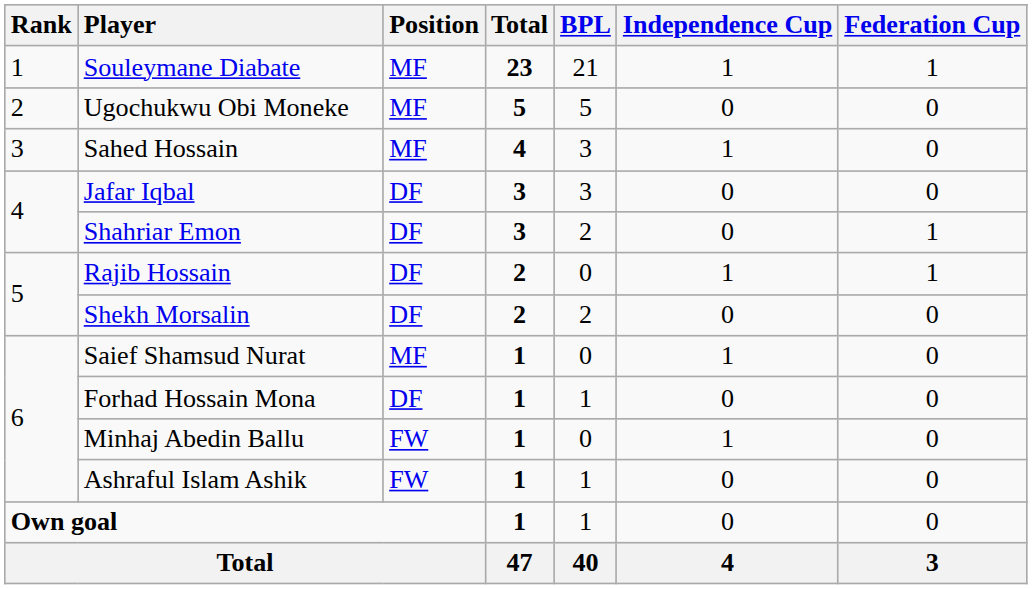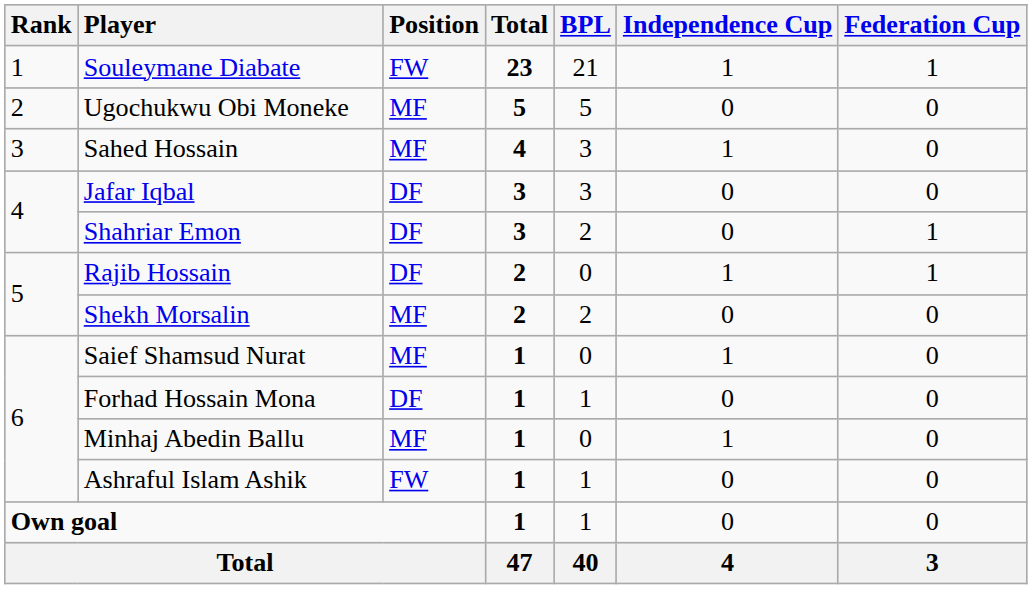 <table class="wikitable">
 <tr>
 <th>Rank</th>
 <th style="width:180px;text-align:left">Player</th>
 <th>Position</th>
 <th>Total</th>
 <th><a href='#'>BPL</a></th>
 <th><a href='#'>Independence Cup</a></th>
 <th><a href='#'>Federation Cup</a></th>
 </tr>
 <tr>
 <td>1</td>
 <td> <a href='#'>Souleymane Diabate</a></td>
-<td><a href='#'>MF</a></td>
+<td><a href='#'>FW</a></td>
 <td align="center"><strong>23</strong></td>
 <td align="center">21</td>
 <td align="center">1</td>
 <td align="center">1</td>
 </tr>
 <tr>
 <td>2</td>
 <td> Ugochukwu Obi Moneke</td>
 <td><a href='#'>MF</a></td>
 <td align="center"><strong>5</strong></td>
 <td align="center">5</td>
 <td align="center">0</td>
 <td align="center">0</td>
 </tr>
 <tr>
 <td>3</td>
 <td> Sahed Hossain</td>
 <td><a href='#'>MF</a></td>
 <td align="center"><strong>4</strong></td>
 <td align="center">3</td>
 <td align="center">1</td>
 <td align="center">0</td>
 </tr>
 <tr>
 <td rowspan=2>4</td>
 <td> <a href='#'>Jafar Iqbal</a></td>
 <td><a href='#'>DF</a></td>
 <td align="center"><strong>3</strong></td>
 <td align="center">3</td>
 <td align="center">0</td>
 <td align="center">0</td>
 </tr>
 <tr>
 <td> <a href='#'>Shahriar Emon</a></td>
 <td><a href='#'>DF</a></td>
 <td align="center"><strong>3</strong></td>
 <td align="center">2</td>
 <td align="center">0</td>
 <td align="center">1</td>
 </tr>
 <tr>
 <td rowspan=2>5</td>
 <td> <a href='#'>Rajib Hossain</a></td>
 <td><a href='#'>DF</a></td>
 <td align="center"><strong>2</strong></td>
 <td align="center">0</td>
 <td align="center">1</td>
 <td align="center">1</td>
 </tr>
 <tr>
 <td> <a href='#'>Shekh Morsalin</a></td>
-<td><a href='#'>DF</a></td>
+<td><a href='#'>MF</a></td>
 <td align="center"><strong>2</strong></td>
 <td align="center">2</td>
 <td align="center">0</td>
 <td align="center">0</td>
 </tr>
 <tr>
 <td rowspan=4>6</td>
 <td> Saief Shamsud Nurat</td>
 <td><a href='#'>MF</a></td>
 <td align="center"><strong>1</strong></td>
 <td align="center">0</td>
 <td align="center">1</td>
 <td align="center">0</td>
 </tr>
 <tr>
 <td> Forhad Hossain Mona</td>
 <td><a href='#'>DF</a></td>
 <td align="center"><strong>1</strong></td>
 <td align="center">1</td>
 <td align="center">0</td>
 <td align="center">0</td>
 </tr>
 <tr>
 <td> Minhaj Abedin Ballu</td>
-<td><a href='#'>FW</a></td>
+<td><a href='#'>MF</a></td>
 <td align="center"><strong>1</strong></td>
 <td align="center">0</td>
 <td align="center">1</td>
 <td align="center">0</td>
 </tr>
 <tr>
 <td> Ashraful Islam Ashik</td>
 <td><a href='#'>FW</a></td>
 <td align="center"><strong>1</strong></td>
 <td align="center">1</td>
 <td align="center">0</td>
 <td align="center">0</td>
 </tr>
 <tr>
 <td colspan=3><strong>Own goal</strong></td>
 <td align="center"><strong>1</strong></td>
 <td align="center">1</td>
 <td align="center">0</td>
 <td align="center">0</td>
 </tr>
 <tr>
 <th colspan="3" align="center">Total</th>
 <th align="center">47</th>
 <th align="center">40</th>
 <th align="center">4</th>
 <th align="center">3</th>
 </tr>
 </table>
